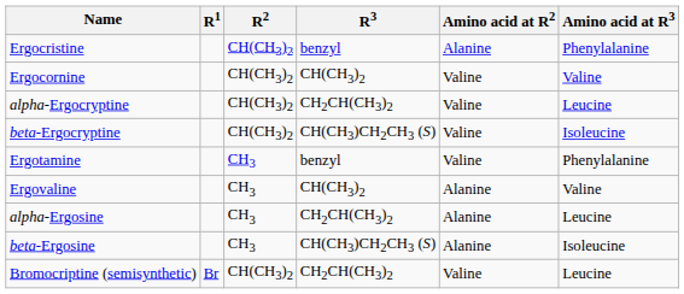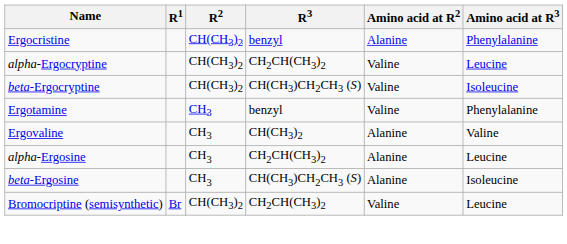 <table class="wikitable" style="float:right">
 <tr>
 <th>Name</th>
 <th>R<sup>1</sup></th>
 <th>R<sup>2</sup></th>
 <th>R<sup>3</sup></th>
 <th>Amino acid at R<sup>2</sup></th>
 <th>Amino acid at R<sup>3</sup></th>
 </tr>
 <tr>
 <td><a href='#'>Ergocristine</a></td>
 <td></td>
 <td><a href='#'>CH(CH<sub>3</sub>)<sub>2</sub></a></td>
 <td><a href='#'>benzyl</a></td>
 <td><a href='#'>Alanine</a></td>
 <td><a href='#'>Phenylalanine</a></td>
-</tr>
-<tr>
-<td><a href='#'>Ergocornine</a></td>
-<td></td>
-<td>CH(CH<sub>3</sub>)<sub>2</sub></td>
-<td>CH(CH<sub>3</sub>)<sub>2</sub></td>
-<td>Valine</td>
-<td><a href='#'>Valine</a></td>
 </tr>
 <tr>
 <td><em>alpha</em>-<a href='#'>Ergocryptine</a></td>
 <td></td>
 <td>CH(CH<sub>3</sub>)<sub>2</sub></td>
 <td>CH<sub>2</sub>CH(CH<sub>3</sub>)<sub>2</sub></td>
 <td>Valine</td>
 <td><a href='#'>Leucine</a></td>
 </tr>
 <tr>
 <td><a href='#'><em>beta</em>-Ergocryptine</a></td>
 <td></td>
 <td>CH(CH<sub>3</sub>)<sub>2</sub></td>
 <td>CH(CH<sub>3</sub>)CH<sub>2</sub>CH<sub>3</sub> (<em>S</em>)</td>
 <td>Valine</td>
 <td><a href='#'>Isoleucine</a></td>
 </tr>
 <tr>
 <td><a href='#'>Ergotamine</a></td>
 <td></td>
 <td><a href='#'>CH<sub>3</sub></a></td>
 <td>benzyl</td>
 <td>Valine</td>
 <td>Phenylalanine</td>
 </tr>
 <tr>
 <td><a href='#'>Ergovaline</a></td>
 <td></td>
 <td>CH<sub>3</sub></td>
 <td>CH(CH<sub>3</sub>)<sub>2</sub></td>
 <td>Alanine</td>
 <td>Valine</td>
 </tr>
 <tr>
 <td><em>alpha</em>-<a href='#'>Ergosine</a></td>
 <td></td>
 <td>CH<sub>3</sub></td>
 <td>CH<sub>2</sub>CH(CH<sub>3</sub>)<sub>2</sub></td>
 <td>Alanine</td>
 <td>Leucine</td>
 </tr>
 <tr>
 <td><a href='#'><em>beta</em>-Ergosine</a></td>
 <td></td>
 <td>CH<sub>3</sub></td>
 <td>CH(CH<sub>3</sub>)CH<sub>2</sub>CH<sub>3</sub> (<em>S</em>)</td>
 <td>Alanine</td>
 <td>Isoleucine</td>
 </tr>
 <tr>
 <td><a href='#'>Bromocriptine</a> (<a href='#'>semisynthetic</a>)</td>
 <td><a href='#'>Br</a></td>
 <td>CH(CH<sub>3</sub>)<sub>2</sub></td>
 <td>CH<sub>2</sub>CH(CH<sub>3</sub>)<sub>2</sub></td>
 <td>Valine</td>
 <td>Leucine</td>
 </tr>
 </table>
